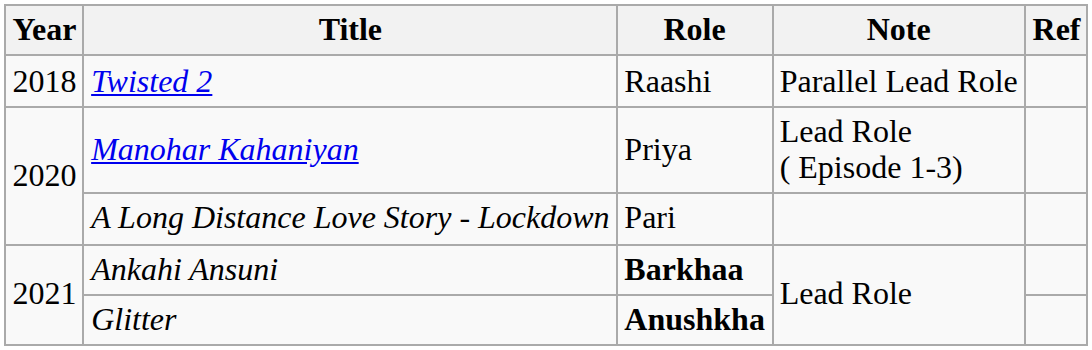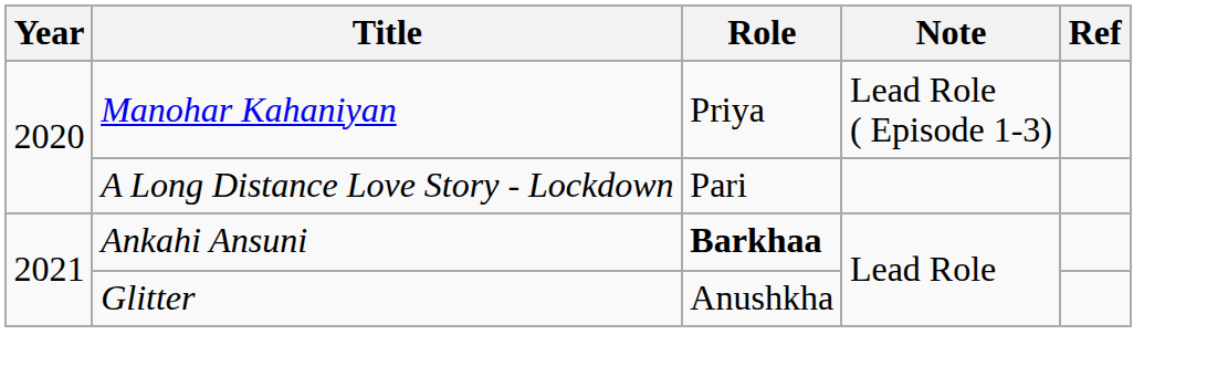 <table class="wikitable">
 <tr>
 <th>Year</th>
 <th>Title</th>
 <th>Role</th>
 <th>Note</th>
 <th>Ref</th>
-</tr>
-<tr>
-<td>2018</td>
-<td><a href='#'><em>Twisted 2</em></a></td>
-<td>Raashi</td>
-<td>Parallel Lead Role</td>
-<td></td>
 </tr>
 <tr>
 <td rowspan="2">2020</td>
 <td><em><a href='#'>Manohar Kahaniyan</a></em></td>
 <td>Priya</td>
 <td>Lead Role<br>( Episode 1-3)</td>
 <td></td>
 </tr>
 <tr>
 <td><em>A Long Distance Love Story - Lockdown</em></td>
 <td>Pari</td>
 <td></td>
 <td></td>
 </tr>
 <tr>
 <td rowspan="2">2021</td>
 <td><em>Ankahi Ansuni</em></td>
 <td><strong>Barkhaa</strong></td>
 <td rowspan="2">Lead Role</td>
 <td></td>
 </tr>
 <tr>
 <td><em>Glitter</em></td>
-<td><strong>Anushkha</strong></td>
+<td>Anushkha</td>
 <td></td>
 </tr>
 </table>
